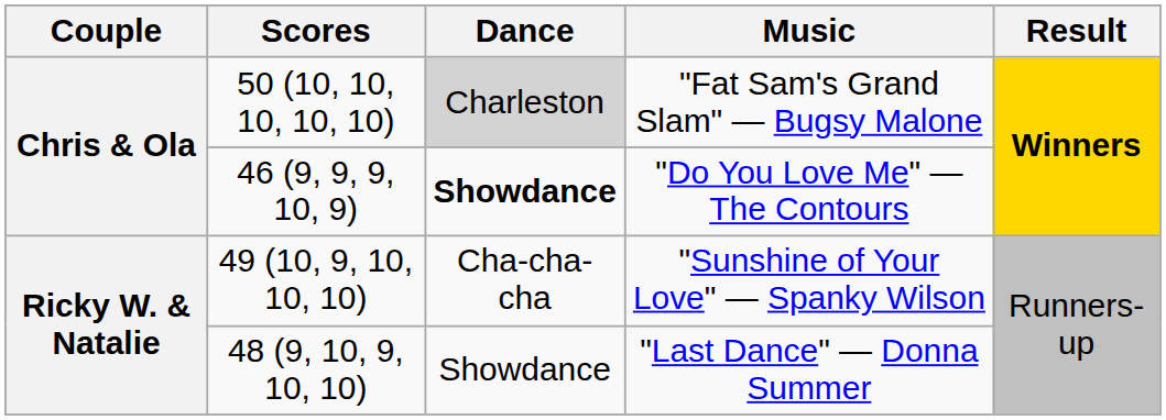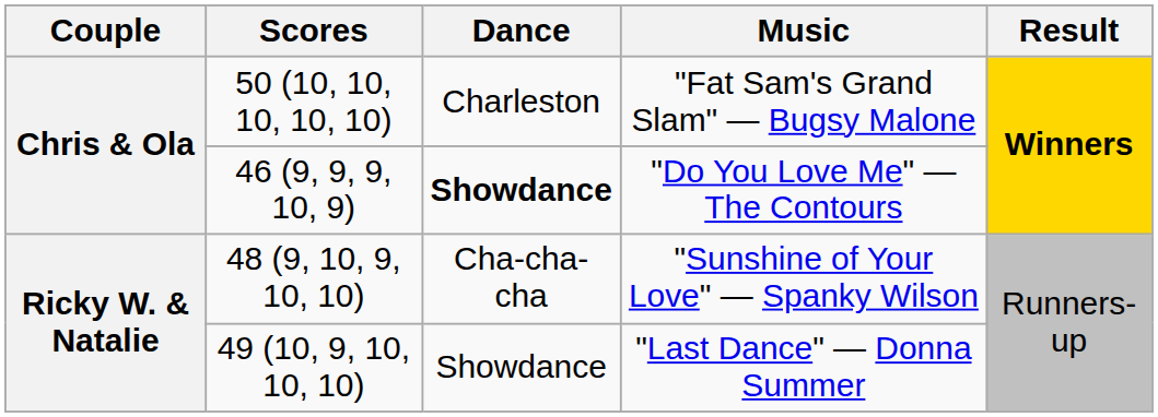 <table class="wikitable sortable" style="text-align:center; width:90%">
 <tr>
 <th scope="col">Couple</th>
 <th scope="col">Scores</th>
 <th scope="col" class="unsortable">Dance</th>
 <th scope="col" class="unsortable">Music</th>
 <th scope="col" class="unsortable">Result</th>
 </tr>
 <tr>
 <th scope="row" rowspan="2">Chris & Ola</th>
 <td>50 (10, 10, 10, 10, 10)</td>
-<td style="background: lightgrey;">Charleston</td>
+<td>Charleston</td>
 <td>"Fat Sam's Grand Slam" — <a href='#'>Bugsy Malone</a></td>
 <td rowspan=2 bgcolor="gold"><strong>Winners</strong></td>
 </tr>
 <tr>
 <td>46 (9, 9, 9, 10, 9)</td>
 <td><strong>Showdance</strong></td>
 <td>"<a href='#'>Do You Love Me</a>" — <a href='#'>The Contours</a></td>
 </tr>
 <tr>
 <th scope="row" rowspan="2">Ricky W. & Natalie</th>
-<td>49 (10, 9, 10, 10, 10)</td>
+<td>48 (9, 10, 9, 10, 10)</td>
 <td>Cha-cha-cha</td>
 <td>"<a href='#'>Sunshine of Your Love</a>" — <a href='#'>Spanky Wilson</a></td>
 <td rowspan=2 bgcolor="silver">Runners-up</td>
 </tr>
 <tr>
-<td>48 (9, 10, 9, 10, 10)</td>
+<td>49 (10, 9, 10, 10, 10)</td>
 <td>Showdance</td>
 <td>"<a href='#'>Last Dance</a>" — <a href='#'>Donna Summer</a></td>
 </tr>
 </table>
